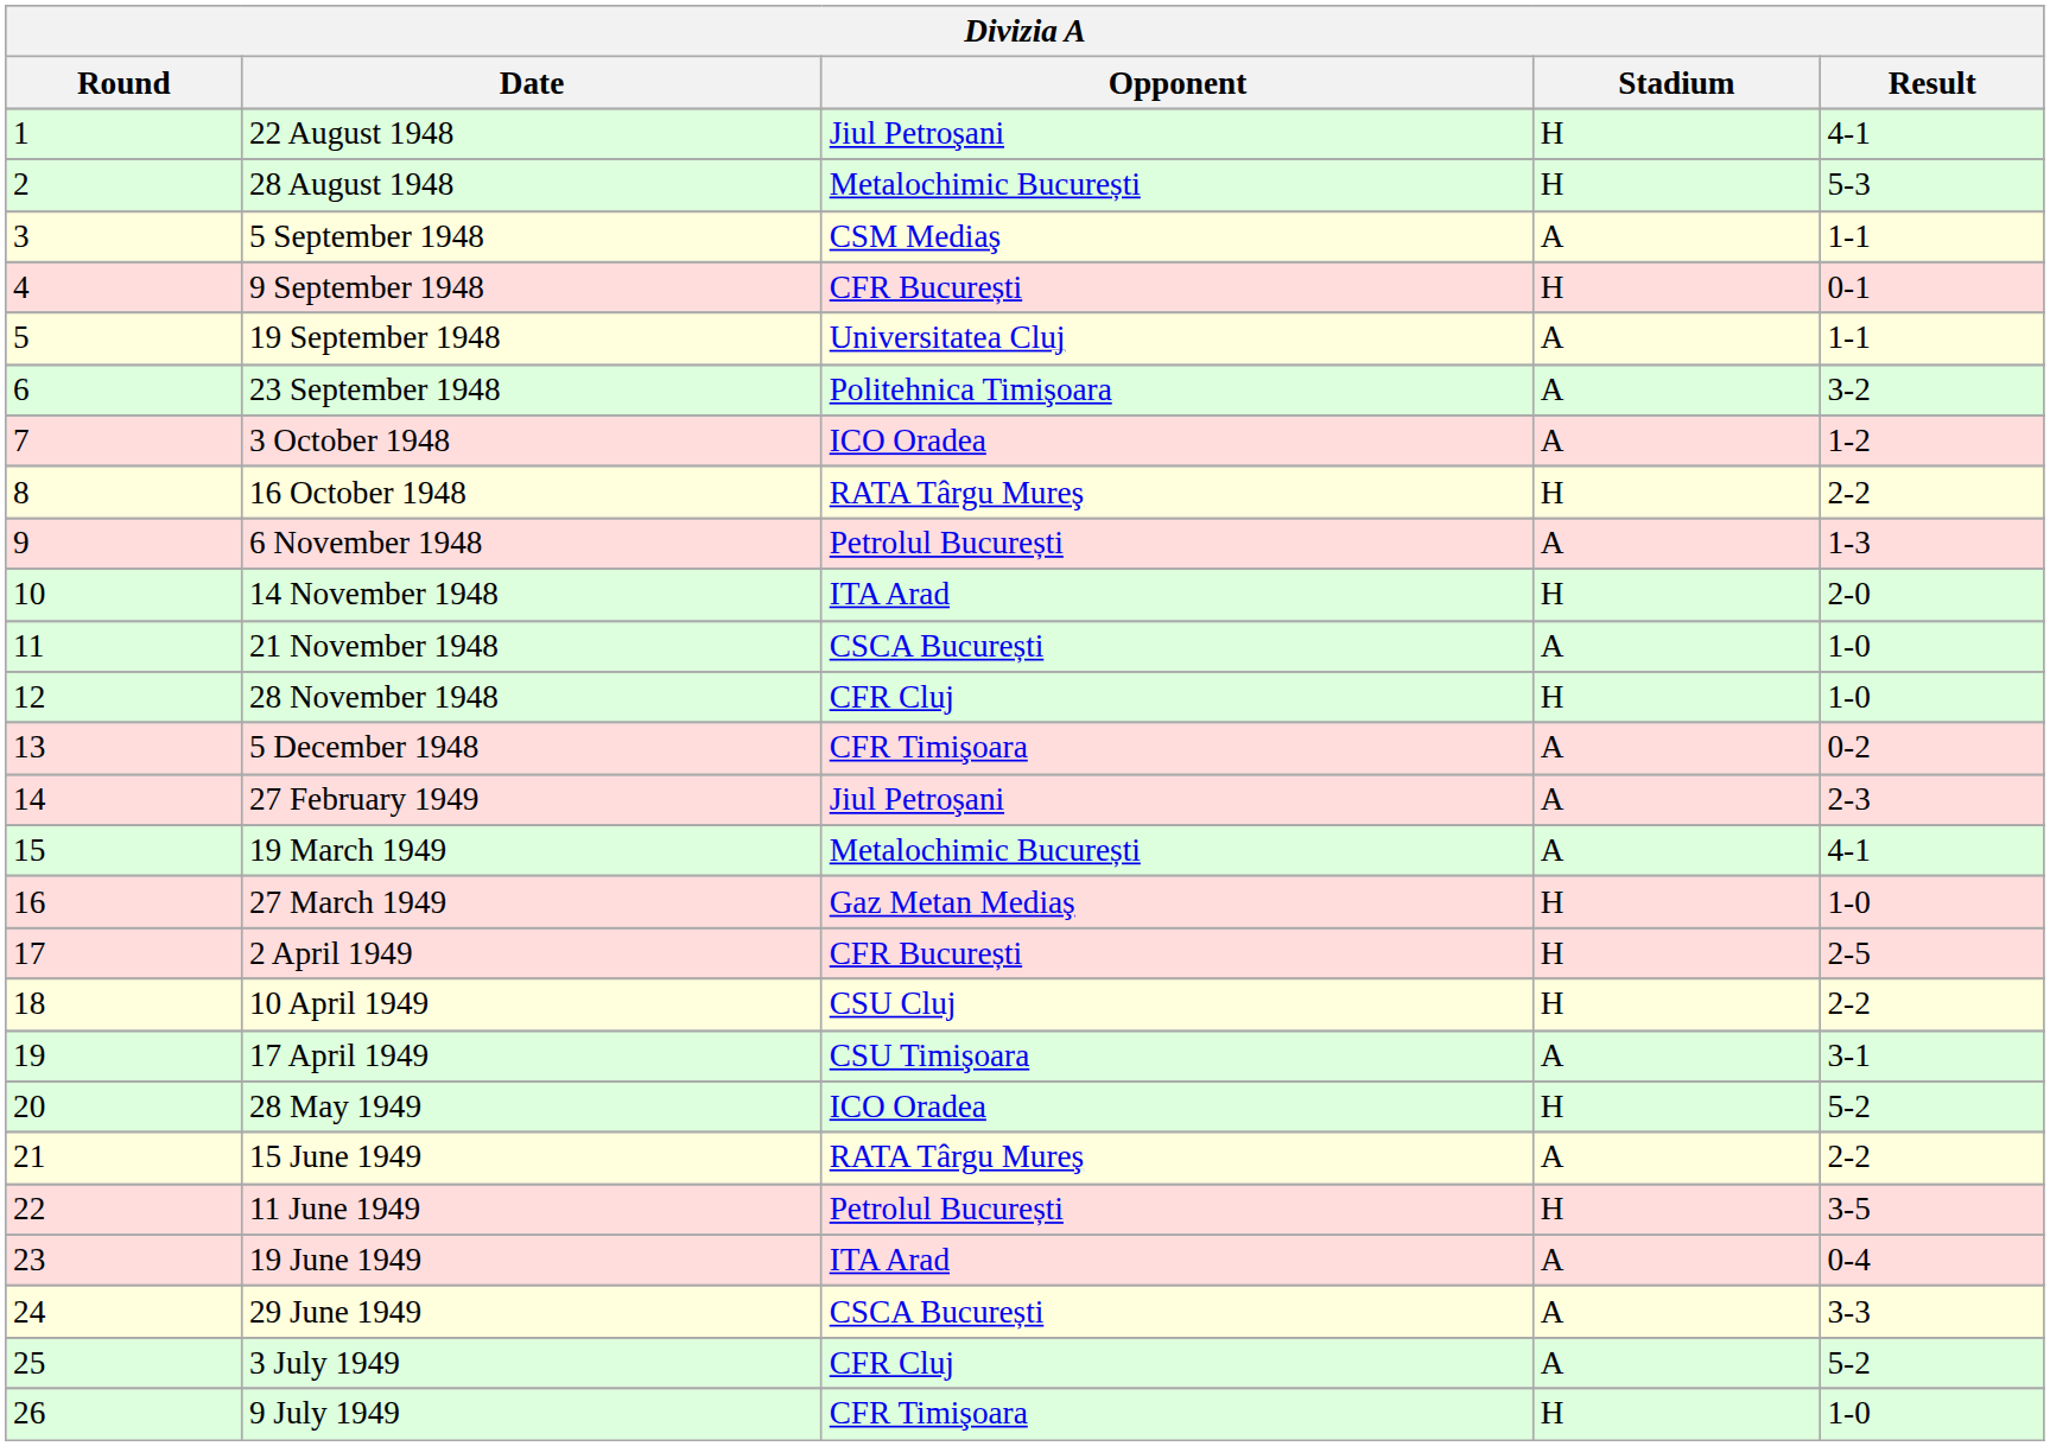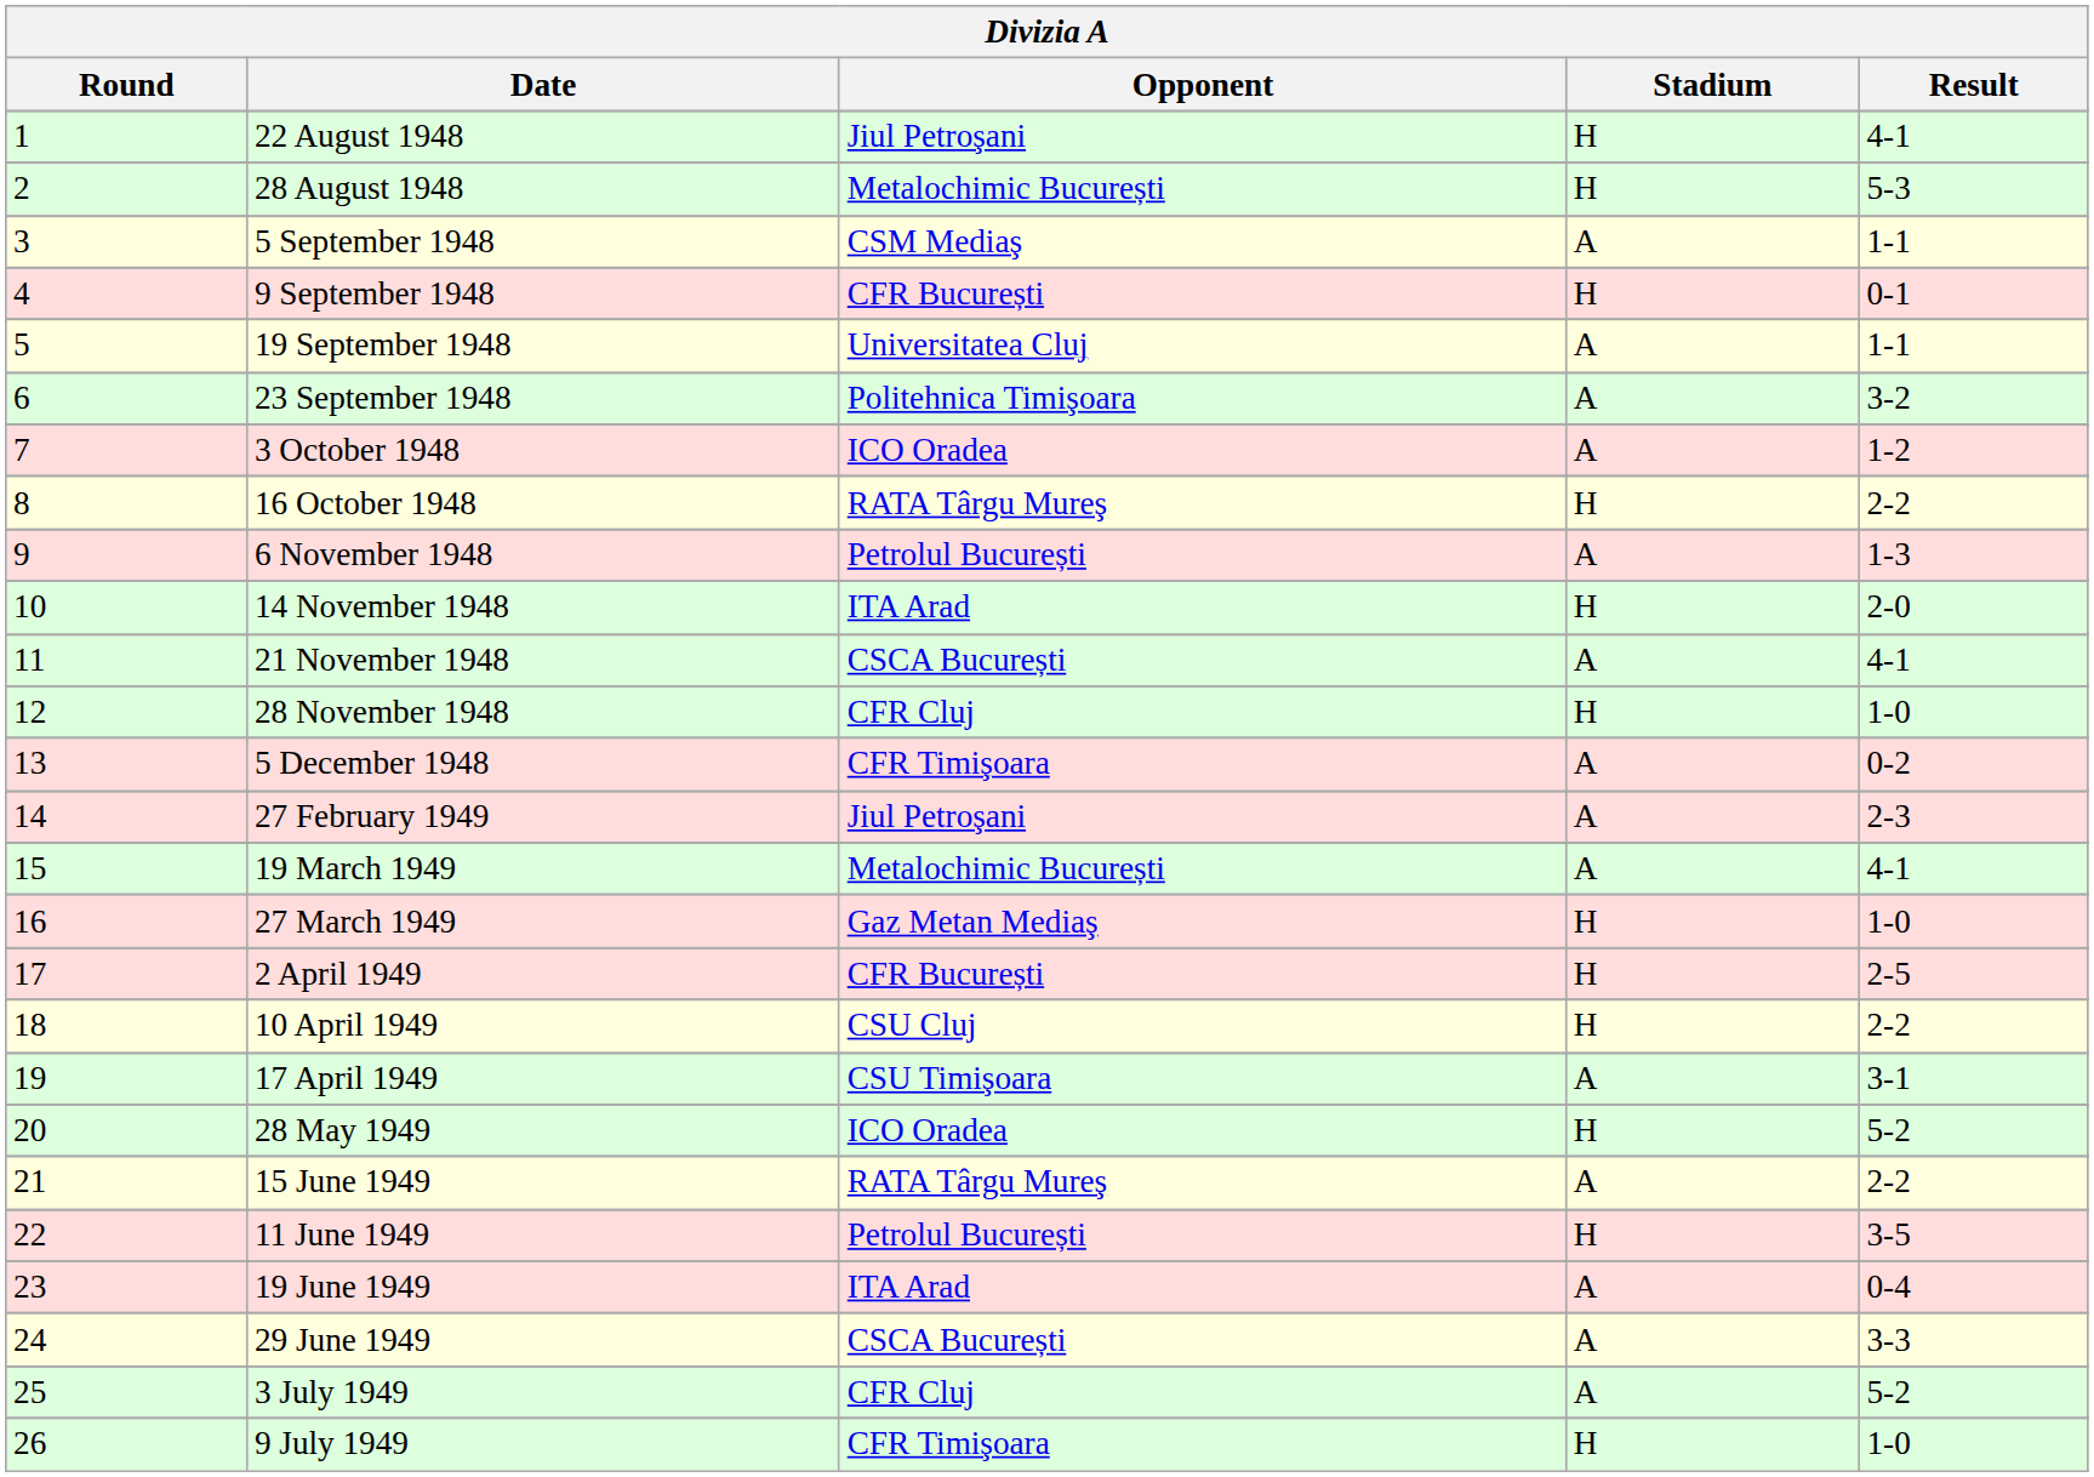 <table class="wikitable" style="width:80%;">
 <tr>
 <th colspan="5" style="text-align:center;"><em>Divizia A</em></th>
 </tr>
 <tr>
 <th>Round</th>
 <th>Date</th>
 <th>Opponent</th>
 <th>Stadium</th>
 <th>Result</th>
 </tr>
 <tr>
 </tr>
 <tr bgcolor="#ddffdd">
 <td>1</td>
 <td>22 August 1948</td>
 <td><a href='#'>Jiul Petroşani</a></td>
 <td>H</td>
 <td>4-1</td>
 </tr>
 <tr>
 </tr>
 <tr bgcolor="#ddffdd">
 <td>2</td>
 <td>28 August 1948</td>
 <td><a href='#'>Metalochimic București</a></td>
 <td>H</td>
 <td>5-3</td>
 </tr>
 <tr>
 </tr>
 <tr bgcolor="#ffffdd">
 <td>3</td>
 <td>5 September 1948</td>
 <td><a href='#'>CSM Mediaş</a></td>
 <td>A</td>
 <td>1-1</td>
 </tr>
 <tr>
 </tr>
 <tr bgcolor="#ffdddd">
 <td>4</td>
 <td>9 September 1948</td>
 <td><a href='#'>CFR București</a></td>
 <td>H</td>
 <td>0-1</td>
 </tr>
 <tr>
 </tr>
 <tr bgcolor="#ffffdd">
 <td>5</td>
 <td>19 September 1948</td>
 <td><a href='#'>Universitatea Cluj</a></td>
 <td>A</td>
 <td>1-1</td>
 </tr>
 <tr>
 </tr>
 <tr bgcolor="#ddffdd">
 <td>6</td>
 <td>23 September 1948</td>
 <td><a href='#'>Politehnica Timişoara</a></td>
 <td>A</td>
 <td>3-2</td>
 </tr>
 <tr>
 </tr>
 <tr bgcolor="#ffdddd">
 <td>7</td>
 <td>3 October 1948</td>
 <td><a href='#'>ICO Oradea</a></td>
 <td>A</td>
 <td>1-2</td>
 </tr>
 <tr>
 </tr>
 <tr bgcolor="#ffffdd">
 <td>8</td>
 <td>16 October 1948</td>
 <td><a href='#'>RATA Târgu Mureş</a></td>
 <td>H</td>
 <td>2-2</td>
 </tr>
 <tr>
 </tr>
 <tr bgcolor="#ffdddd">
 <td>9</td>
 <td>6 November 1948</td>
 <td><a href='#'>Petrolul București</a></td>
 <td>A</td>
 <td>1-3</td>
 </tr>
 <tr>
 </tr>
 <tr bgcolor="#ddffdd">
 <td>10</td>
 <td>14 November 1948</td>
 <td><a href='#'>ITA Arad</a></td>
 <td>H</td>
 <td>2-0</td>
 </tr>
 <tr>
 </tr>
 <tr bgcolor="#ddffdd">
 <td>11</td>
 <td>21 November 1948</td>
 <td><a href='#'>CSCA București</a></td>
 <td>A</td>
-<td>1-0</td>
+<td>4-1</td>
 </tr>
 <tr>
 </tr>
 <tr bgcolor="#ddffdd">
 <td>12</td>
 <td>28 November 1948</td>
 <td><a href='#'>CFR Cluj</a></td>
 <td>H</td>
 <td>1-0</td>
 </tr>
 <tr>
 </tr>
 <tr bgcolor="#ffdddd">
 <td>13</td>
 <td>5 December 1948</td>
 <td><a href='#'>CFR Timişoara</a></td>
 <td>A</td>
 <td>0-2</td>
 </tr>
 <tr>
 </tr>
 <tr bgcolor="#ffdddd">
 <td>14</td>
 <td>27 February 1949</td>
 <td><a href='#'>Jiul Petroşani</a></td>
 <td>A</td>
 <td>2-3</td>
 </tr>
 <tr>
 </tr>
 <tr bgcolor="#ddffdd">
 <td>15</td>
 <td>19 March 1949</td>
 <td><a href='#'>Metalochimic București</a></td>
 <td>A</td>
 <td>4-1</td>
 </tr>
 <tr>
 </tr>
 <tr bgcolor="#ffdddd">
 <td>16</td>
 <td>27 March 1949</td>
 <td><a href='#'>Gaz Metan Mediaş</a></td>
 <td>H</td>
 <td>1-0</td>
 </tr>
 <tr>
 </tr>
 <tr bgcolor="#ffdddd">
 <td>17</td>
 <td>2 April 1949</td>
 <td><a href='#'>CFR București</a></td>
 <td>H</td>
 <td>2-5</td>
 </tr>
 <tr>
 </tr>
 <tr bgcolor="#ffffdd">
 <td>18</td>
 <td>10 April 1949</td>
 <td><a href='#'>CSU Cluj</a></td>
 <td>H</td>
 <td>2-2</td>
 </tr>
 <tr>
 </tr>
 <tr bgcolor="#ddffdd">
 <td>19</td>
 <td>17 April 1949</td>
 <td><a href='#'>CSU Timişoara</a></td>
 <td>A</td>
 <td>3-1</td>
 </tr>
 <tr>
 </tr>
 <tr bgcolor="#ddffdd">
 <td>20</td>
 <td>28 May 1949</td>
 <td><a href='#'>ICO Oradea</a></td>
 <td>H</td>
 <td>5-2</td>
 </tr>
 <tr>
 </tr>
 <tr bgcolor="#ffffdd">
 <td>21</td>
 <td>15 June 1949</td>
 <td><a href='#'>RATA Târgu Mureş</a></td>
 <td>A</td>
 <td>2-2</td>
 </tr>
 <tr>
 </tr>
 <tr bgcolor="#ffdddd">
 <td>22</td>
 <td>11 June 1949</td>
 <td><a href='#'>Petrolul București</a></td>
 <td>H</td>
 <td>3-5</td>
 </tr>
 <tr>
 </tr>
 <tr bgcolor="#ffdddd">
 <td>23</td>
 <td>19 June 1949</td>
 <td><a href='#'>ITA Arad</a></td>
 <td>A</td>
 <td>0-4</td>
 </tr>
 <tr>
 </tr>
 <tr bgcolor="#ffffdd">
 <td>24</td>
 <td>29 June 1949</td>
 <td><a href='#'>CSCA București</a></td>
 <td>A</td>
 <td>3-3</td>
 </tr>
 <tr>
 </tr>
 <tr bgcolor="#ddffdd">
 <td>25</td>
 <td>3 July 1949</td>
 <td><a href='#'>CFR Cluj</a></td>
 <td>A</td>
 <td>5-2</td>
 </tr>
 <tr>
 </tr>
 <tr bgcolor="#ddffdd">
 <td>26</td>
 <td>9 July 1949</td>
 <td><a href='#'>CFR Timişoara</a></td>
 <td>H</td>
 <td>1-0</td>
 </tr>
 <tr>
 </tr>
 </table>
